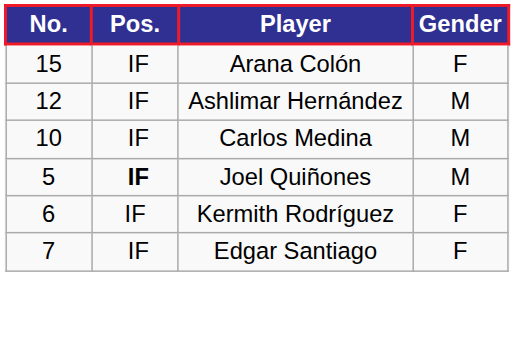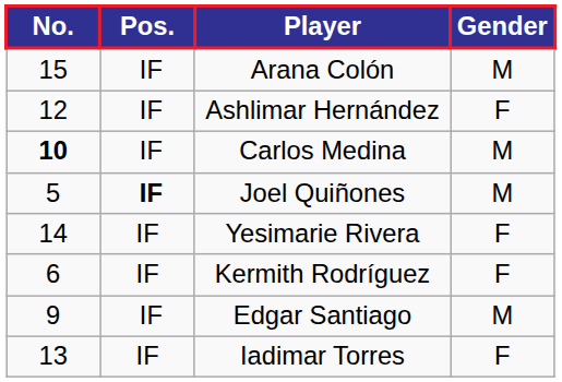 <table class="wikitable" style="text-align: center;">
 <tr>
 <th style="background:#303092; color:#FFFFFF; border:2px solid #EE1A28; width: 50px;">No.</th>
 <th style="background:#303092; color:#FFFFFF; border:2px solid #EE1A28; width: 50px;">Pos.</th>
 <th style="background:#303092; color:#FFFFFF; border:2px solid #EE1A28; width: 150px;">Player</th>
 <th style="background:#303092; color:#FFFFFF; border:2px solid #EE1A28; width: 50px;">Gender</th>
 </tr>
 <tr>
 <td>15</td>
 <td> IF</td>
 <td>Arana Colón</td>
-<td>F</td>
+<td>M</td>
 </tr>
 <tr>
 <td>12</td>
 <td> IF</td>
 <td>Ashlimar Hernández</td>
-<td>M</td>
+<td>F</td>
 </tr>
 <tr>
-<td>10</td>
+<td><strong>10</strong></td>
 <td> IF</td>
 <td>Carlos Medina</td>
 <td>M</td>
 </tr>
 <tr>
 <td>5</td>
 <td><strong> IF</strong></td>
 <td>Joel Quiñones</td>
 <td>M</td>
 </tr>
 <tr>
+<td>14</td>
+<td>IF</td>
+<td>Yesimarie Rivera</td>
+<td>F</td>
+</tr>
+<tr>
 <td>6</td>
 <td>IF</td>
 <td>Kermith Rodríguez</td>
 <td>F</td>
 </tr>
 <tr>
-<td>7</td>
+<td>9</td>
 <td> IF</td>
 <td>Edgar Santiago</td>
+<td>M</td>
+</tr>
+<tr>
+<td>13</td>
+<td>IF</td>
+<td>Iadimar Torres</td>
 <td>F</td>
 </tr>
 </table>
